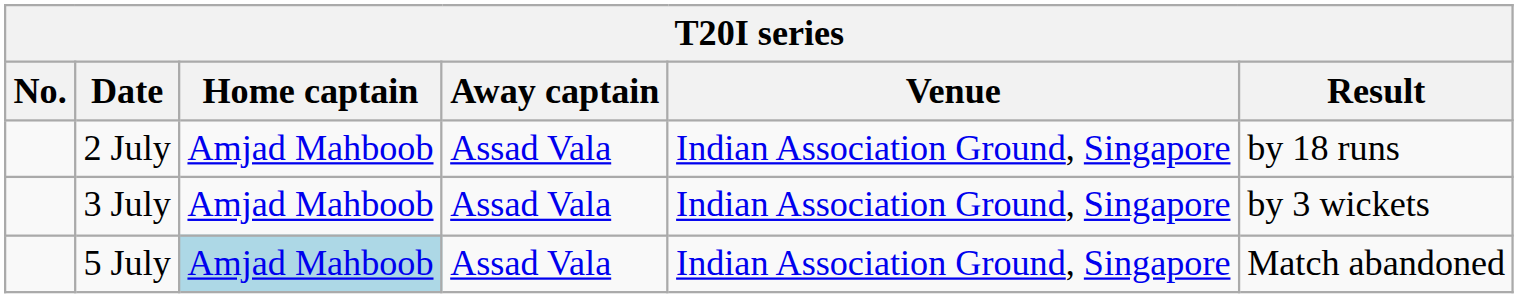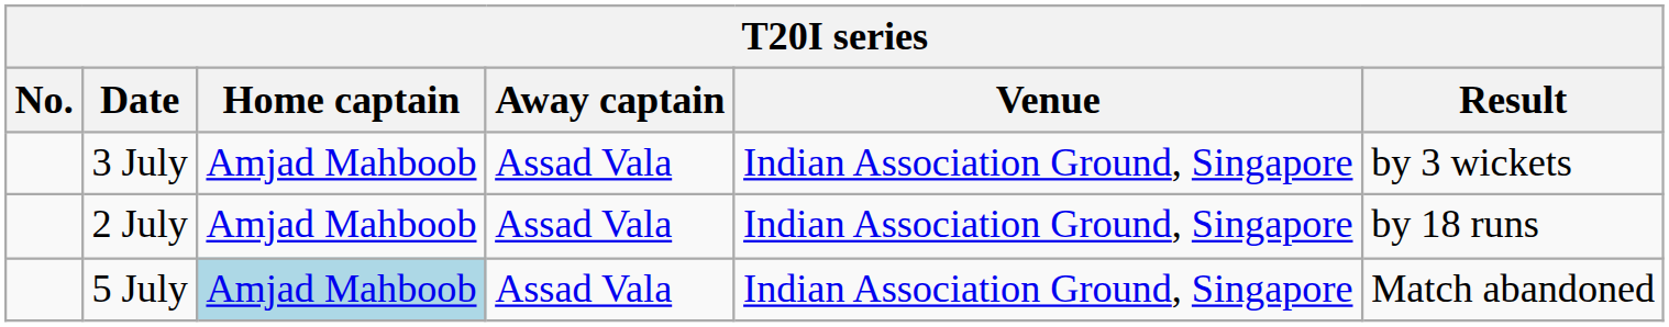 <table class="wikitable">
 <tr>
 <th colspan="6">T20I series</th>
 </tr>
 <tr>
 <th>No.</th>
 <th>Date</th>
 <th>Home captain</th>
 <th>Away captain</th>
 <th>Venue</th>
 <th>Result</th>
 </tr>
 <tr>
 <td></td>
+<td>3 July</td>
+<td><a href='#'>Amjad Mahboob</a></td>
+<td><a href='#'>Assad Vala</a></td>
+<td><a href='#'>Indian Association Ground</a>, <a href='#'>Singapore</a></td>
+<td> by 3 wickets</td>
+</tr>
+<tr>
+<td></td>
 <td>2 July</td>
 <td><a href='#'>Amjad Mahboob</a></td>
 <td><a href='#'>Assad Vala</a></td>
 <td><a href='#'>Indian Association Ground</a>, <a href='#'>Singapore</a></td>
 <td> by 18 runs</td>
-</tr>
-<tr>
-<td></td>
-<td>3 July</td>
-<td><a href='#'>Amjad Mahboob</a></td>
-<td><a href='#'>Assad Vala</a></td>
-<td><a href='#'>Indian Association Ground</a>, <a href='#'>Singapore</a></td>
-<td> by 3 wickets</td>
 </tr>
 <tr>
 <td></td>
 <td>5 July</td>
 <td style="background: lightblue;"><a href='#'>Amjad Mahboob</a></td>
 <td><a href='#'>Assad Vala</a></td>
 <td><a href='#'>Indian Association Ground</a>, <a href='#'>Singapore</a></td>
 <td>Match abandoned</td>
 </tr>
 </table>
